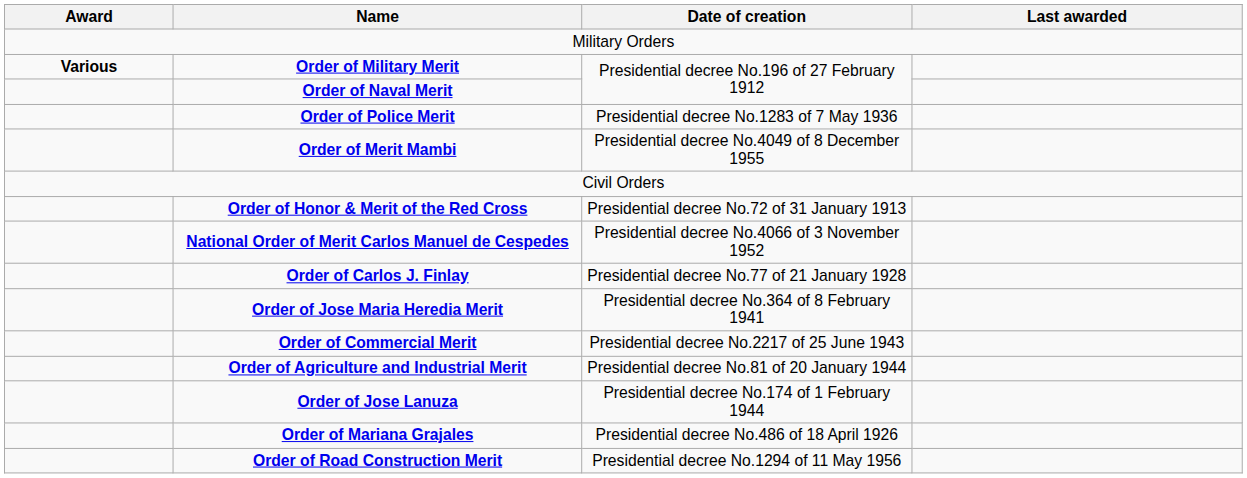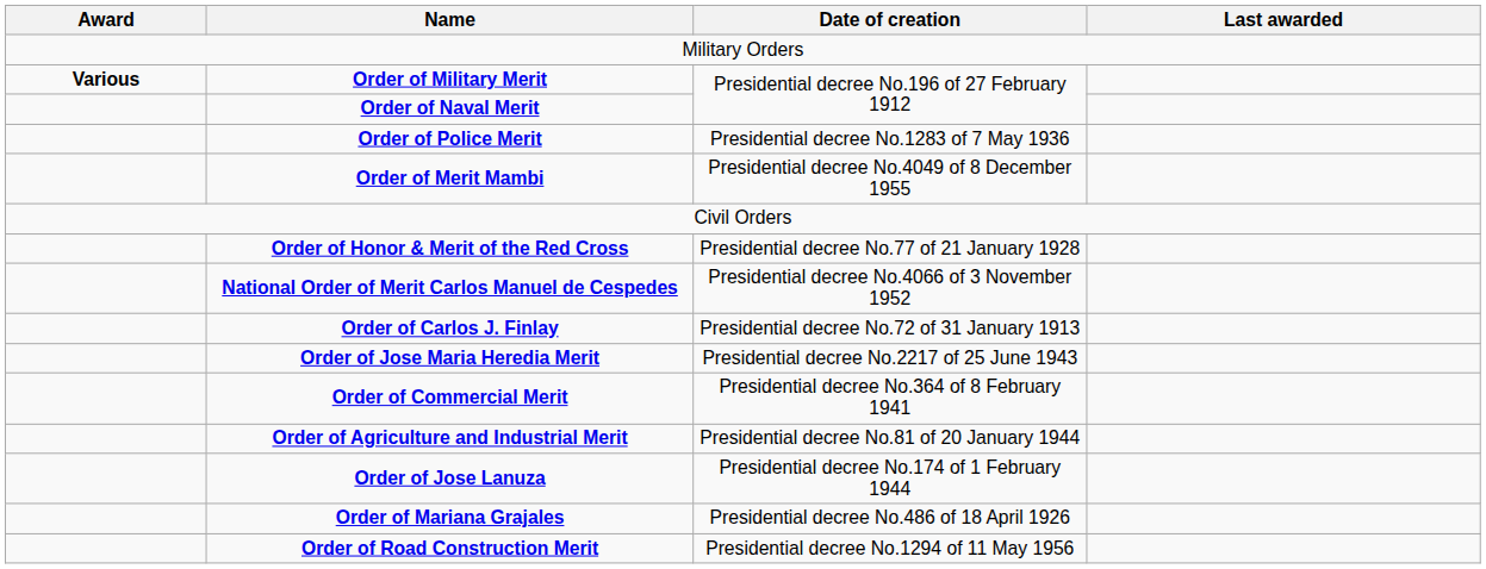 <table class="wikitable sortable" style="text-align:center;" width="100%">
 <tr>
 <th class=unsortable width="50px">Award</th>
 <th width="150px">Name </th>
 <th width="120px">Date of creation</th>
 <th width="120px">Last awarded</th>
 </tr>
 <tr>
 <td colspan=5 style="text-align:center;">Military Orders</td>
 </tr>
 <tr>
 <td><strong>Various</strong></td>
 <td><strong><a href='#'>Order of Military Merit</a></strong><br></td>
 <td rowspan="2">Presidential decree No.196 of 27 February 1912</td>
 <td></td>
 </tr>
 <tr>
 <td></td>
 <td><strong><a href='#'>Order of Naval Merit</a></strong><br></td>
 <td></td>
 </tr>
 <tr>
 <td></td>
 <td><strong><a href='#'>Order of Police Merit</a></strong><br></td>
 <td>Presidential decree No.1283 of 7 May 1936</td>
 <td></td>
 </tr>
 <tr>
 <td></td>
 <td><strong><a href='#'>Order of Merit Mambi</a></strong><br></td>
 <td>Presidential decree No.4049 of 8 December 1955</td>
 <td></td>
 </tr>
 <tr>
 <td colspan=5 style="text-align:center;">Civil Orders</td>
 </tr>
 <tr>
 <td></td>
 <td><strong><a href='#'>Order of Honor & Merit of the Red Cross</a></strong><br></td>
-<td>Presidential decree No.72 of 31 January 1913</td>
+<td>Presidential decree No.77 of 21 January 1928</td>
 <td></td>
 </tr>
 <tr>
 <td></td>
 <td><strong><a href='#'>National Order of Merit Carlos Manuel de Cespedes</a></strong><br></td>
 <td>Presidential decree No.4066 of 3 November 1952</td>
 <td></td>
 </tr>
 <tr>
 <td></td>
 <td><strong><a href='#'>Order of Carlos J. Finlay</a></strong><br></td>
-<td>Presidential decree No.77 of 21 January 1928</td>
+<td>Presidential decree No.72 of 31 January 1913</td>
 <td></td>
 </tr>
 <tr>
 <td></td>
 <td><strong><a href='#'>Order of Jose Maria Heredia Merit</a></strong><br></td>
-<td>Presidential decree No.364 of 8 February 1941</td>
+<td>Presidential decree No.2217 of 25 June 1943</td>
 <td></td>
 </tr>
 <tr>
 <td></td>
 <td><strong><a href='#'>Order of Commercial Merit</a></strong><br></td>
-<td>Presidential decree No.2217 of 25 June 1943</td>
+<td>Presidential decree No.364 of 8 February 1941</td>
 <td></td>
 </tr>
 <tr>
 <td></td>
 <td><strong><a href='#'>Order of Agriculture and Industrial Merit</a></strong><br></td>
 <td>Presidential decree No.81 of 20 January 1944</td>
 <td></td>
 </tr>
 <tr>
 <td></td>
 <td><strong><a href='#'>Order of Jose Lanuza</a></strong><br></td>
 <td>Presidential decree No.174 of 1 February 1944</td>
 <td></td>
 </tr>
 <tr>
 <td></td>
 <td><strong><a href='#'>Order of Mariana Grajales</a></strong><br></td>
 <td>Presidential decree No.486 of 18 April 1926</td>
 <td></td>
 </tr>
 <tr>
 <td></td>
 <td><strong><a href='#'>Order of Road Construction Merit</a></strong><br></td>
 <td>Presidential decree No.1294 of 11 May 1956</td>
 <td></td>
 </tr>
 </table>
